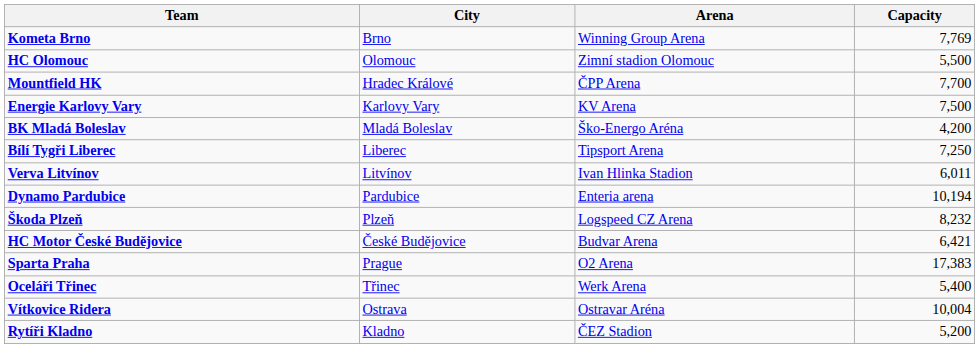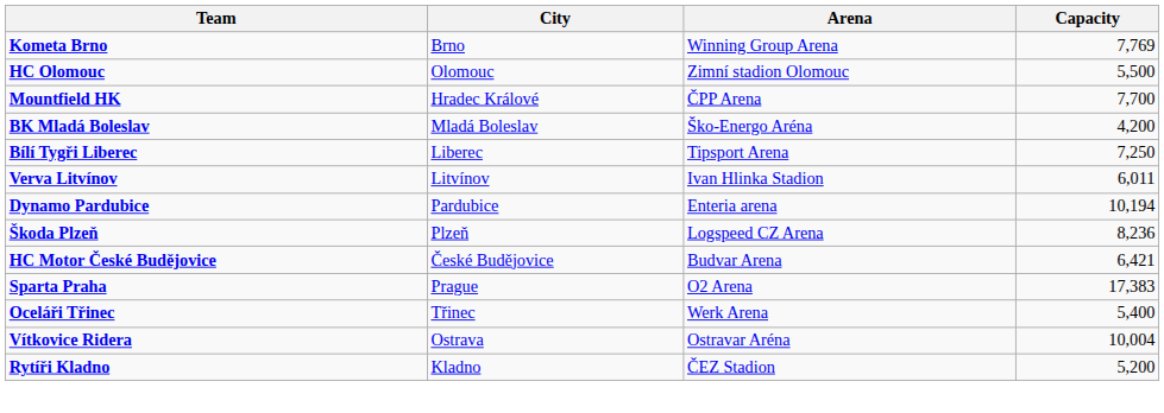 <table class="wikitable sortable" style="text-align:left" width=55%>
 <tr>
 <th>Team</th>
 <th>City</th>
 <th>Arena</th>
 <th>Capacity</th>
 </tr>
 <tr>
 <td><strong><a href='#'>Kometa Brno</a></strong></td>
 <td><a href='#'>Brno</a></td>
 <td><a href='#'>Winning Group Arena</a></td>
 <td style="text-align:right;">7,769</td>
 </tr>
 <tr>
 <td><strong><a href='#'>HC Olomouc</a></strong></td>
 <td><a href='#'>Olomouc</a></td>
 <td><a href='#'>Zimní stadion Olomouc</a></td>
 <td style="text-align:right;">5,500</td>
 </tr>
 <tr>
 <td><strong><a href='#'>Mountfield HK</a></strong></td>
 <td><a href='#'>Hradec Králové</a></td>
 <td><a href='#'>ČPP Arena</a></td>
 <td style="text-align:right;">7,700</td>
-</tr>
-<tr>
-<td><strong><a href='#'>Energie Karlovy Vary</a></strong></td>
-<td><a href='#'>Karlovy Vary</a></td>
-<td><a href='#'>KV Arena</a></td>
-<td style="text-align:right;">7,500</td>
 </tr>
 <tr>
 <td><strong><a href='#'>BK Mladá Boleslav</a></strong></td>
 <td><a href='#'>Mladá Boleslav</a></td>
 <td><a href='#'>Ško-Energo Aréna</a></td>
 <td style="text-align:right;">4,200</td>
 </tr>
 <tr>
 <td><strong><a href='#'>Bílí Tygři Liberec</a></strong></td>
 <td><a href='#'>Liberec</a></td>
 <td><a href='#'>Tipsport Arena</a></td>
 <td style="text-align:right;">7,250</td>
 </tr>
 <tr>
 <td><strong><a href='#'>Verva Litvínov</a></strong></td>
 <td><a href='#'>Litvínov</a></td>
 <td><a href='#'>Ivan Hlinka Stadion</a></td>
 <td style="text-align:right;">6,011</td>
 </tr>
 <tr>
 <td><strong><a href='#'>Dynamo Pardubice</a></strong></td>
 <td><a href='#'>Pardubice</a></td>
 <td><a href='#'>Enteria arena</a></td>
 <td style="text-align:right;">10,194</td>
 </tr>
 <tr>
 <td><strong><a href='#'>Škoda Plzeň</a></strong></td>
 <td><a href='#'>Plzeň</a></td>
 <td><a href='#'>Logspeed CZ Arena</a></td>
-<td style="text-align:right;">8,232</td>
+<td style="text-align:right;">8,236</td>
 </tr>
 <tr>
 <td><strong><a href='#'>HC Motor České Budějovice</a></strong></td>
 <td><a href='#'>České Budějovice</a></td>
 <td><a href='#'>Budvar Arena</a></td>
 <td style="text-align:right;">6,421</td>
 </tr>
 <tr>
 <td><strong><a href='#'>Sparta Praha</a></strong></td>
 <td><a href='#'>Prague</a></td>
 <td><a href='#'>O2 Arena</a></td>
 <td style="text-align:right;">17,383</td>
 </tr>
 <tr>
 <td><strong><a href='#'>Oceláři Třinec</a></strong></td>
 <td><a href='#'>Třinec</a></td>
 <td><a href='#'>Werk Arena</a></td>
 <td style="text-align:right;">5,400</td>
 </tr>
 <tr>
 <td><strong><a href='#'>Vítkovice Ridera</a></strong></td>
 <td><a href='#'>Ostrava</a></td>
 <td><a href='#'>Ostravar Aréna</a></td>
 <td style="text-align:right;">10,004</td>
 </tr>
 <tr>
 <td><strong><a href='#'>Rytíři Kladno</a></strong></td>
 <td><a href='#'>Kladno</a></td>
 <td><a href='#'>ČEZ Stadion</a></td>
 <td style="text-align:right;">5,200</td>
 </tr>
 </table>
